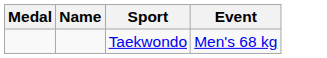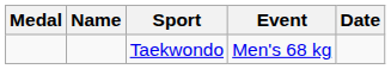 <table class="wikitable sortable" style="font-size:95%">
 <tr>
 <th>Medal</th>
 <th>Name</th>
 <th>Sport</th>
 <th>Event</th>
+<th>Date</th>
 </tr>
 <tr>
 <td></td>
 <td></td>
 <td><a href='#'>Taekwondo</a></td>
 <td><a href='#'>Men's 68 kg</a></td>
+<td></td>
 </tr>
 </table>
